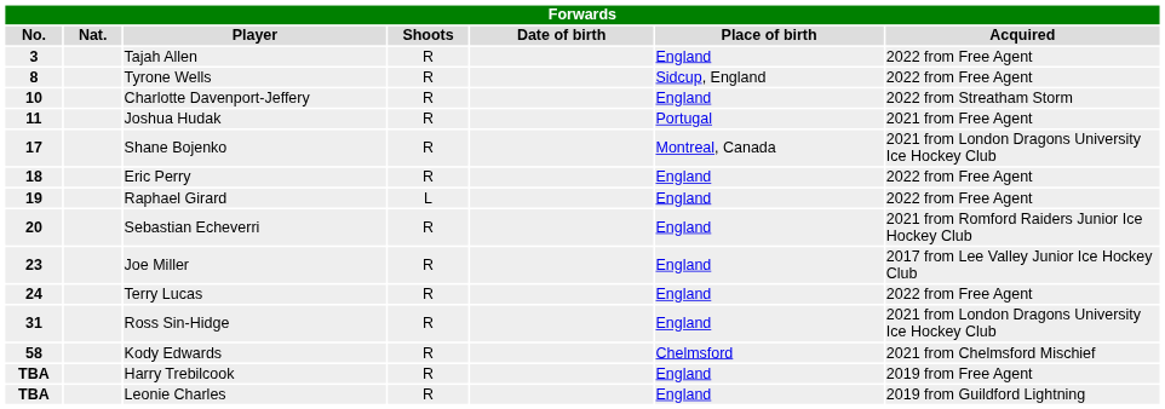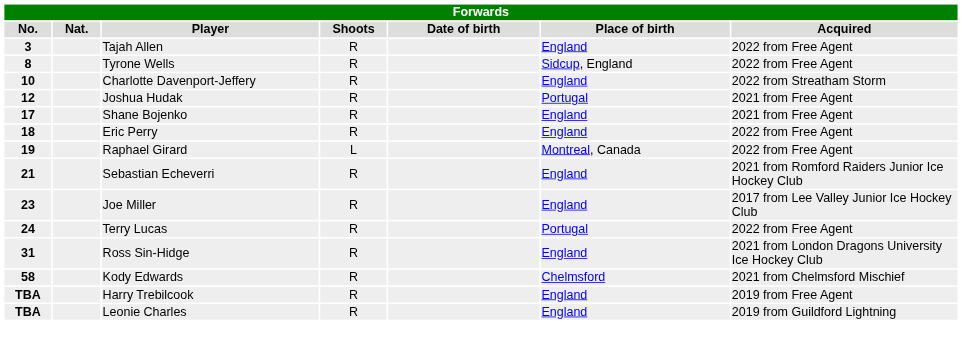 <table class="toccolours"  style="width:97%; clear:both; margin:1.5em auto; text-align:center;">
 <tr>
 <th colspan="11" style="background:green; color:white;">Forwards</th>
 </tr>
 <tr style="background:#ddd;">
 <th width=5%>No.</th>
 <th width=5%>Nat.</th>
 <th !width=22%>Player</th>
 <th width=7%>Shoots</th>
 <th width=16%>Date of birth</th>
 <th width=20%>Place of birth</th>
 <th width=24%>Acquired</th>
 </tr>
 <tr style="background:#eee;">
 <td><strong>3</strong></td>
 <td></td>
 <td align=left>Tajah Allen</td>
 <td>R</td>
 <td align=left></td>
 <td align=left><a href='#'>England</a></td>
 <td align=left>2022 from Free Agent</td>
 </tr>
 <tr style="background:#eee;">
 <td><strong>8</strong></td>
 <td></td>
 <td align=left>Tyrone Wells</td>
 <td>R</td>
 <td align=left></td>
 <td align=left><a href='#'>Sidcup</a>, England</td>
 <td align=left>2022 from Free Agent</td>
 </tr>
 <tr style="background:#eee;">
 <td><strong>10</strong></td>
 <td></td>
 <td align=left>Charlotte Davenport-Jeffery</td>
 <td>R</td>
 <td align=left></td>
 <td align=left><a href='#'>England</a></td>
 <td align=left>2022 from Streatham Storm</td>
 </tr>
 <tr style="background:#eee;">
-<td><strong>11</strong></td>
+<td><strong>12</strong></td>
 <td></td>
 <td align=left>Joshua Hudak</td>
 <td>R</td>
 <td align=left></td>
 <td align=left><a href='#'>Portugal</a></td>
 <td align=left>2021 from Free Agent</td>
 </tr>
 <tr style="background:#eee;">
 <td><strong>17</strong></td>
 <td></td>
 <td align=left>Shane Bojenko</td>
 <td>R</td>
 <td align=left></td>
-<td align=left><a href='#'>Montreal</a>, Canada</td>
-<td align=left>2021 from London Dragons University Ice Hockey Club</td>
+<td align=left><a href='#'>England</a></td>
+<td align=left>2021 from Free Agent</td>
 </tr>
 <tr style="background:#eee;">
 <td><strong>18</strong></td>
 <td></td>
 <td align=left>Eric Perry</td>
 <td>R</td>
 <td align=left></td>
 <td align=left><a href='#'>England</a></td>
 <td align=left>2022 from Free Agent</td>
 </tr>
 <tr style="background:#eee;">
 <td><strong>19</strong></td>
 <td></td>
 <td align=left>Raphael Girard</td>
 <td>L</td>
 <td align=left></td>
-<td align=left><a href='#'>England</a></td>
+<td align=left><a href='#'>Montreal</a>, Canada</td>
 <td align=left>2022 from Free Agent</td>
 </tr>
 <tr style="background:#eee;">
-<td><strong>20</strong></td>
+<td><strong>21</strong></td>
 <td></td>
 <td align=left>Sebastian Echeverri</td>
 <td>R</td>
 <td align=left></td>
 <td align=left><a href='#'>England</a></td>
 <td align=left>2021 from Romford Raiders Junior Ice Hockey Club</td>
 </tr>
 <tr style="background:#eee;">
 <td><strong>23</strong></td>
 <td></td>
 <td align=left>Joe Miller</td>
 <td>R</td>
 <td align=left></td>
 <td align=left><a href='#'>England</a></td>
 <td align=left>2017 from Lee Valley Junior Ice Hockey Club</td>
 </tr>
 <tr style="background:#eee;">
 <td><strong>24</strong></td>
 <td></td>
 <td align=left>Terry Lucas</td>
 <td>R</td>
 <td align=left></td>
-<td align=left><a href='#'>England</a></td>
+<td align=left><a href='#'>Portugal</a></td>
 <td align=left>2022 from Free Agent</td>
 </tr>
 <tr style="background:#eee;">
 <td><strong>31</strong></td>
 <td></td>
 <td align=left>Ross Sin-Hidge</td>
 <td>R</td>
 <td align=left></td>
 <td align=left><a href='#'>England</a></td>
 <td align=left>2021 from London Dragons University Ice Hockey Club</td>
 </tr>
 <tr style="background:#eee;">
 <td><strong>58</strong></td>
 <td></td>
 <td align=left>Kody Edwards</td>
 <td>R</td>
 <td align=left></td>
 <td align=left><a href='#'>Chelmsford</a></td>
 <td align=left>2021 from Chelmsford Mischief</td>
 </tr>
 <tr style="background:#eee;">
 <td><strong>TBA</strong></td>
 <td></td>
 <td align=left>Harry Trebilcook</td>
 <td>R</td>
 <td align=left></td>
 <td align=left><a href='#'>England</a></td>
 <td align=left>2019 from Free Agent</td>
 </tr>
 <tr style="background:#eee;">
 <td><strong>TBA</strong></td>
 <td></td>
 <td align=left>Leonie Charles</td>
 <td>R</td>
 <td align=left></td>
 <td align=left><a href='#'>England</a></td>
 <td align=left>2019 from Guildford Lightning</td>
 </tr>
 <tr style="background:#eee;">
 </tr>
 </table>
